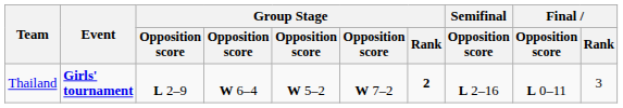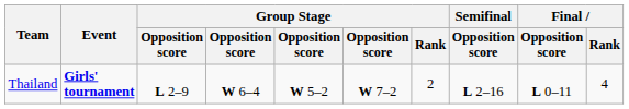 <table class=wikitable style=font-size:90%;text-align:center>
 <tr>
 <th rowspan=2>Team</th>
 <th rowspan=2>Event</th>
 <th colspan=5>Group Stage</th>
 <th>Semifinal</th>
 <th colspan=2>Final / </th>
 </tr>
 <tr style=font-size:95%>
 <th>Opposition<br>score</th>
 <th>Opposition<br>score</th>
 <th>Opposition<br>score</th>
 <th>Opposition<br>score</th>
 <th>Rank</th>
 <th>Opposition<br>score</th>
 <th>Opposition<br>score</th>
 <th>Rank</th>
 </tr>
 <tr>
 <td align=left><a href='#'>Thailand</a></td>
 <td align=left><strong><a href='#'>Girls' tournament</a></strong></td>
 <td><br><strong>L</strong> 2–9</td>
 <td><br><strong>W</strong> 6–4</td>
 <td><br><strong>W</strong> 5–2</td>
 <td><br><strong>W</strong> 7–2</td>
-<td><strong>2</strong></td>
+<td>2</td>
 <td><br><strong>L</strong> 2–16</td>
 <td><br><strong>L</strong> 0–11</td>
-<td>3</td>
+<td>4</td>
 </tr>
 </table>
